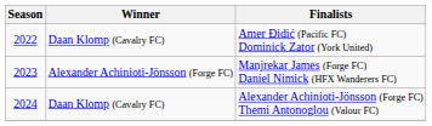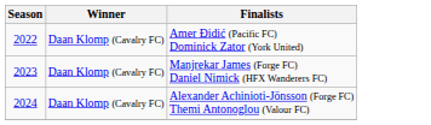 <table class='wikitable'>
 <tr>
 <th>Season</th>
 <th>Winner</th>
 <th>Finalists</th>
 </tr>
 <tr>
 <td align=center><a href='#'>2022</a></td>
 <td> <a href='#'>Daan Klomp</a> <small>(Cavalry FC)</small></td>
 <td> <a href='#'>Amer Đidić</a> <small>(Pacific FC)</small><br> <a href='#'>Dominick Zator</a> <small>(York United)</small></td>
 </tr>
 <tr>
 <td align=center><a href='#'>2023</a></td>
-<td> <a href='#'>Alexander Achinioti-Jönsson</a> <small>(Forge FC)</small></td>
+<td> <a href='#'>Daan Klomp</a> <small>(Cavalry FC)</small></td>
 <td> <a href='#'>Manjrekar James</a> <small>(Forge FC)</small><br> <a href='#'>Daniel Nimick</a> <small>(HFX Wanderers FC)</small></td>
 </tr>
 <tr>
 <td align=center><a href='#'>2024</a></td>
 <td> <a href='#'>Daan Klomp</a> <small>(Cavalry FC)</small></td>
 <td> <a href='#'>Alexander Achinioti-Jönsson</a> <small>(Forge FC)</small><br> <a href='#'>Themi Antonoglou</a> <small>(Valour FC)</small></td>
 </tr>
 <tr>
 </tr>
 </table>
